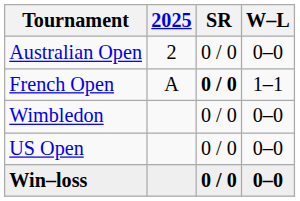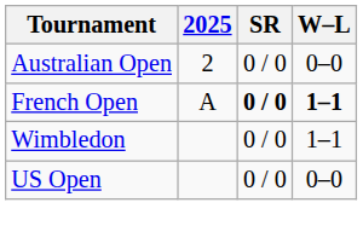 <table class=wikitable style=text-align:center>
 <tr>
 <th>Tournament</th>
 <th><a href='#'>2025</a></th>
 <th>SR</th>
 <th>W–L</th>
 </tr>
 <tr>
 <td style=text-align:left><a href='#'>Australian Open</a></td>
 <td>2</td>
 <td>0 / 0</td>
 <td>0–0</td>
 </tr>
 <tr>
 <td style=text-align:left><a href='#'>French Open</a></td>
 <td>A</td>
 <td><strong>0 / 0</strong></td>
-<td>1–1</td>
+<td><strong>1–1</strong></td>
 </tr>
 <tr>
 <td style=text-align:left><a href='#'>Wimbledon</a></td>
 <td></td>
 <td>0 / 0</td>
-<td>0–0</td>
+<td>1–1</td>
 </tr>
 <tr>
 <td style=text-align:left><a href='#'>US Open</a></td>
 <td></td>
 <td>0 / 0</td>
 <td>0–0</td>
 </tr>
-<tr style=background:#efefef;font-weight:bold>
-<td style=text-align:left>Win–loss</td>
-<td></td>
-<td>0 / 0</td>
-<td>0–0</td>
-</tr>
 </table>
